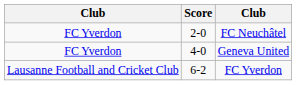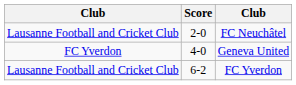 <table class="wikitable" style="text-align: center;">
 <tr>
 <th>Club</th>
 <th>Score</th>
 <th>Club</th>
 </tr>
 <tr>
-<td><a href='#'>FC Yverdon</a></td>
+<td><a href='#'>Lausanne Football and Cricket Club</a></td>
 <td>2-0</td>
 <td><a href='#'>FC Neuchâtel</a></td>
 </tr>
 <tr>
 <td><a href='#'>FC Yverdon</a></td>
 <td>4-0</td>
 <td><a href='#'>Geneva United</a></td>
 </tr>
 <tr>
 <td><a href='#'>Lausanne Football and Cricket Club</a></td>
 <td>6-2</td>
 <td><a href='#'>FC Yverdon</a></td>
 </tr>
 </table>
